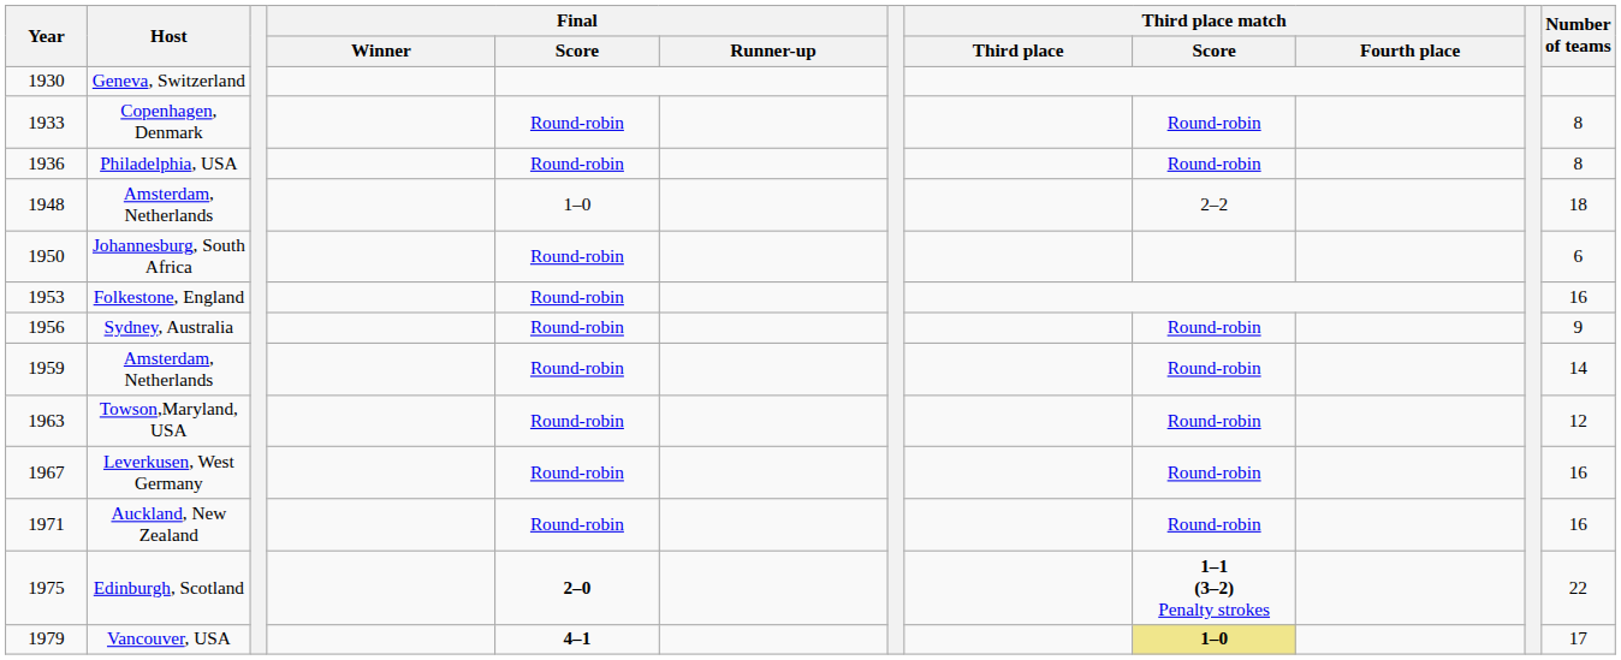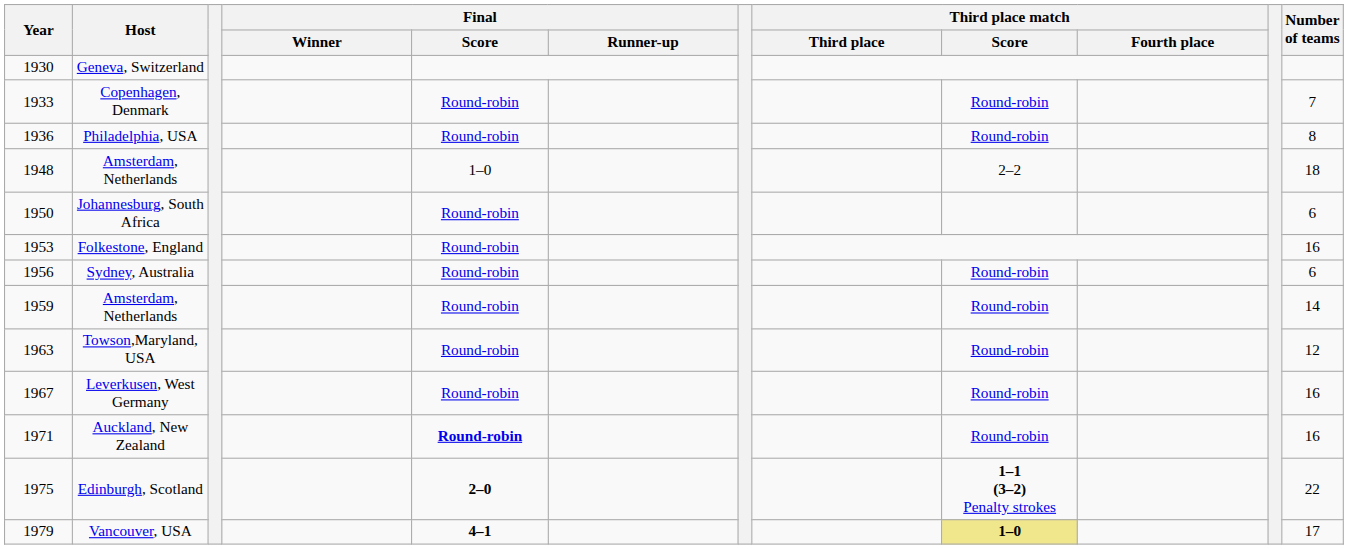 <table class="wikitable" style="text-align:center;width:100%; font-size:90%;">
 <tr>
 <th rowspan=2 width=5%>Year</th>
 <th rowspan=2 width=10%>Host</th>
 <th width=1% rowspan=17></th>
 <th colspan=3>Final</th>
 <th width=1% rowspan=17></th>
 <th colspan=3>Third place match</th>
 <th width=1% rowspan=17></th>
 <th width=4% rowspan=2>Number of teams</th>
 </tr>
 <tr>
 <th width=14%>Winner</th>
 <th width=10%>Score</th>
 <th width=14%>Runner-up</th>
 <th width=14%>Third place</th>
 <th width=10%>Score</th>
 <th width=14%>Fourth place</th>
 </tr>
 <tr>
 <td>1930</td>
 <td><a href='#'>Geneva</a>, Switzerland</td>
 <td></td>
 </tr>
 <tr>
 <td>1933</td>
 <td><a href='#'>Copenhagen</a>, Denmark</td>
 <td></td>
 <td><a href='#'>Round-robin</a></td>
 <td></td>
 <td></td>
 <td><a href='#'>Round-robin</a></td>
 <td></td>
-<td>8</td>
+<td>7</td>
 </tr>
 <tr>
 <td>1936</td>
 <td><a href='#'>Philadelphia</a>, USA</td>
 <td></td>
 <td><a href='#'>Round-robin</a></td>
 <td></td>
 <td></td>
 <td><a href='#'>Round-robin</a></td>
 <td></td>
 <td>8</td>
 </tr>
 <tr>
 <td>1948</td>
 <td><a href='#'>Amsterdam</a>, Netherlands</td>
 <td></td>
 <td>1–0</td>
 <td></td>
 <td></td>
 <td>2–2 </td>
 <td></td>
 <td>18</td>
 </tr>
 <tr>
 <td>1950</td>
 <td><a href='#'>Johannesburg</a>, South Africa</td>
 <td></td>
 <td><a href='#'>Round-robin</a></td>
 <td></td>
 <td></td>
 <td></td>
 <td></td>
 <td>6</td>
 </tr>
 <tr>
 <td>1953</td>
 <td><a href='#'>Folkestone</a>, England</td>
 <td></td>
 <td><a href='#'>Round-robin</a></td>
 <td></td>
 <td colspan=4>  </td>
 <td>16</td>
 </tr>
 <tr>
 <td>1956</td>
 <td><a href='#'>Sydney</a>, Australia</td>
 <td></td>
 <td><a href='#'>Round-robin</a></td>
 <td></td>
 <td></td>
 <td><a href='#'>Round-robin</a></td>
 <td></td>
-<td>9</td>
+<td>6</td>
 </tr>
 <tr>
 <td>1959</td>
 <td><a href='#'>Amsterdam</a>, Netherlands</td>
 <td></td>
 <td><a href='#'>Round-robin</a></td>
 <td></td>
 <td></td>
 <td><a href='#'>Round-robin</a></td>
 <td></td>
 <td>14</td>
 </tr>
 <tr>
 <td>1963</td>
 <td><a href='#'>Towson</a>,Maryland, USA</td>
 <td></td>
 <td><a href='#'>Round-robin</a></td>
 <td></td>
 <td></td>
 <td><a href='#'>Round-robin</a></td>
 <td></td>
 <td>12</td>
 </tr>
 <tr>
 <td>1967</td>
 <td><a href='#'>Leverkusen</a>, West Germany</td>
 <td></td>
 <td><a href='#'>Round-robin</a></td>
 <td></td>
 <td></td>
 <td><a href='#'>Round-robin</a></td>
 <td></td>
 <td>16</td>
 </tr>
 <tr>
 <td>1971</td>
 <td><a href='#'>Auckland</a>, New Zealand</td>
 <td></td>
-<td><a href='#'>Round-robin</a></td>
+<td><strong><a href='#'>Round-robin</a></strong></td>
 <td></td>
 <td></td>
 <td><a href='#'>Round-robin</a></td>
 <td></td>
 <td>16</td>
 </tr>
 <tr>
 <td>1975</td>
 <td><a href='#'>Edinburgh</a>, Scotland</td>
 <td></td>
 <td><strong>2–0</strong></td>
 <td></td>
 <td></td>
 <td><strong>1–1</strong><br><strong>(3–2)</strong> <br> <a href='#'>Penalty strokes</a></td>
 <td></td>
 <td>22</td>
 </tr>
 <tr>
 <td>1979</td>
 <td><a href='#'>Vancouver</a>, USA</td>
 <td></td>
 <td><strong>4–1</strong></td>
 <td></td>
 <td></td>
 <td style="background: khaki;"><strong>1–0</strong></td>
 <td></td>
 <td>17</td>
 </tr>
 </table>
